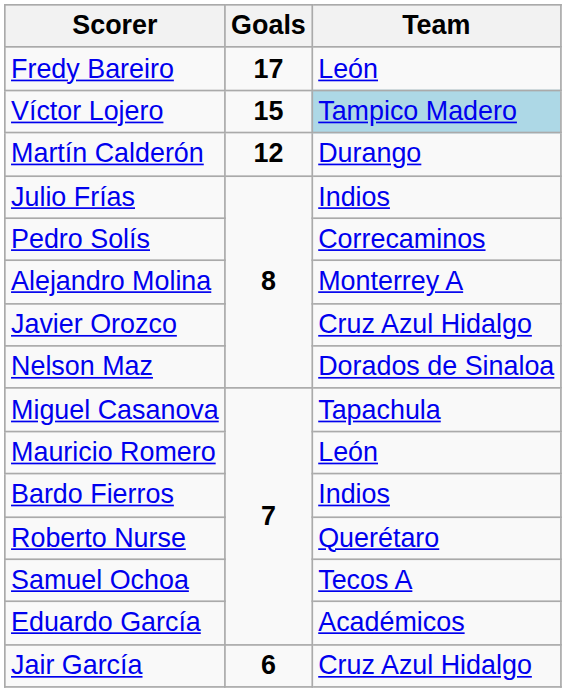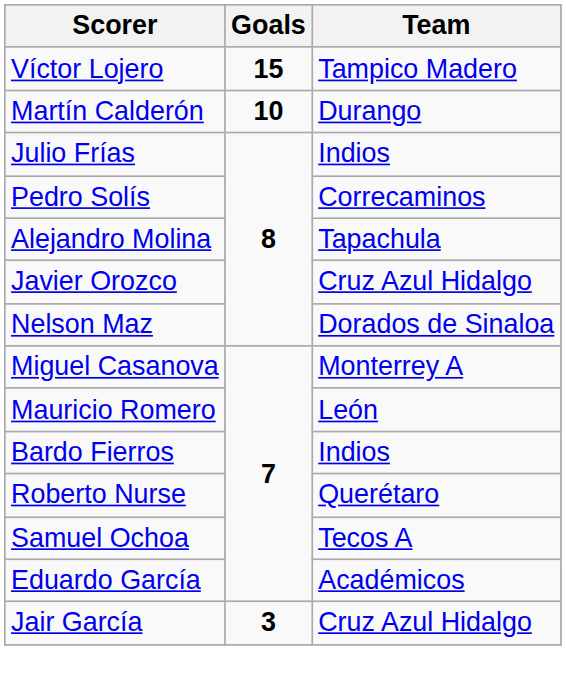 <table class="wikitable">
 <tr>
 <th>Scorer</th>
 <th>Goals</th>
 <th>Team</th>
 </tr>
 <tr>
-<td> <a href='#'>Fredy Bareiro</a></td>
-<td rowspan="1" align=center><strong>17</strong></td>
-<td><a href='#'>León</a></td>
-</tr>
-<tr>
 <td> <a href='#'>Víctor Lojero</a></td>
 <td rowspan="1" align=center><strong>15</strong></td>
-<td style="background: lightblue;"><a href='#'>Tampico Madero</a></td>
+<td><a href='#'>Tampico Madero</a></td>
 </tr>
 <tr>
 <td> <a href='#'>Martín Calderón</a></td>
-<td rowspan="1" align=center><strong>12</strong></td>
+<td rowspan="1" align=center><strong>10</strong></td>
 <td><a href='#'>Durango</a></td>
 </tr>
 <tr>
 <td> <a href='#'>Julio Frías</a></td>
 <td rowspan="5" align=center><strong>8</strong></td>
 <td><a href='#'>Indios</a></td>
 </tr>
 <tr>
 <td> <a href='#'>Pedro Solís</a></td>
 <td><a href='#'>Correcaminos</a></td>
 </tr>
 <tr>
 <td> <a href='#'>Alejandro Molina</a></td>
-<td><a href='#'>Monterrey A</a></td>
+<td><a href='#'>Tapachula</a></td>
 </tr>
 <tr>
 <td> <a href='#'>Javier Orozco</a></td>
 <td><a href='#'>Cruz Azul Hidalgo</a></td>
 </tr>
 <tr>
 <td> <a href='#'>Nelson Maz</a></td>
 <td><a href='#'>Dorados de Sinaloa</a></td>
 </tr>
 <tr>
 <td> <a href='#'>Miguel Casanova</a></td>
 <td rowspan="6" align=center><strong>7</strong></td>
-<td><a href='#'>Tapachula</a></td>
+<td><a href='#'>Monterrey A</a></td>
 </tr>
 <tr>
 <td> <a href='#'>Mauricio Romero</a></td>
 <td><a href='#'>León</a></td>
 </tr>
 <tr>
 <td> <a href='#'>Bardo Fierros</a></td>
 <td><a href='#'>Indios</a></td>
 </tr>
 <tr>
 <td> <a href='#'>Roberto Nurse</a></td>
 <td><a href='#'>Querétaro</a></td>
 </tr>
 <tr>
 <td> <a href='#'>Samuel Ochoa</a></td>
 <td><a href='#'>Tecos A</a></td>
 </tr>
 <tr>
 <td> <a href='#'>Eduardo García</a></td>
 <td><a href='#'>Académicos</a></td>
 </tr>
 <tr>
 <td> <a href='#'>Jair García</a></td>
-<td rowspan="1" align=center><strong>6</strong></td>
+<td rowspan="1" align=center><strong>3</strong></td>
 <td><a href='#'>Cruz Azul Hidalgo</a></td>
 </tr>
 </table>
